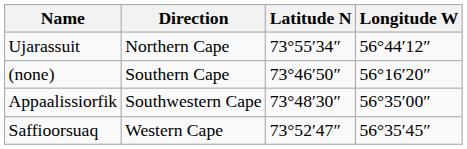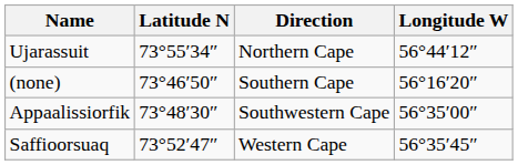 <table class="wikitable">
 <tr>
 <th>Name</th>
+<th>Latitude N</th>
 <th>Direction</th>
-<th>Latitude N</th>
 <th>Longitude W</th>
 </tr>
 <tr>
 <td>Ujarassuit</td>
+<td>73°55′34″</td>
 <td>Northern Cape</td>
-<td>73°55′34″</td>
 <td>56°44′12″</td>
 </tr>
 <tr>
 <td>(none)</td>
+<td>73°46′50″</td>
 <td>Southern Cape</td>
-<td>73°46′50″</td>
 <td>56°16′20″</td>
 </tr>
 <tr>
 <td>Appaalissiorfik</td>
+<td>73°48′30″</td>
 <td>Southwestern Cape</td>
-<td>73°48′30″</td>
 <td>56°35′00″</td>
 </tr>
 <tr>
 <td>Saffioorsuaq</td>
+<td>73°52′47″</td>
 <td>Western Cape</td>
-<td>73°52′47″</td>
 <td>56°35′45″</td>
 </tr>
 </table>
